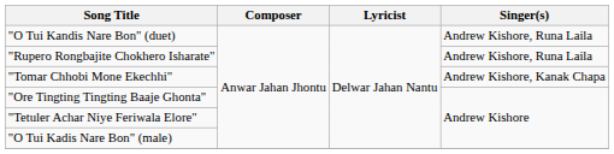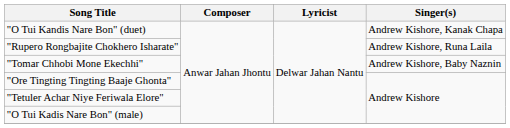 <table class="wikitable">
 <tr>
 <th>Song Title</th>
 <th>Composer</th>
 <th>Lyricist</th>
 <th>Singer(s)</th>
 </tr>
 <tr>
 <td>"O Tui Kandis Nare Bon" (duet)</td>
 <td rowspan=6>Anwar Jahan Jhontu</td>
 <td rowspan=6>Delwar Jahan Nantu</td>
-<td>Andrew Kishore, Runa Laila</td>
+<td>Andrew Kishore, Kanak Chapa</td>
 </tr>
 <tr>
 <td>"Rupero Rongbajite Chokhero Isharate"</td>
 <td>Andrew Kishore, Runa Laila</td>
 </tr>
 <tr>
 <td>"Tomar Chhobi Mone Ekechhi"</td>
-<td>Andrew Kishore, Kanak Chapa</td>
+<td>Andrew Kishore, Baby Naznin</td>
 </tr>
 <tr>
 <td>"Ore Tingting Tingting Baaje Ghonta"</td>
 <td rowspan=3>Andrew Kishore</td>
 </tr>
 <tr>
 <td>"Tetuler Achar Niye Feriwala Elore"</td>
 </tr>
 <tr>
 <td>"O Tui Kadis Nare Bon" (male)</td>
 </tr>
 <tr>
 </tr>
 </table>
